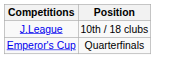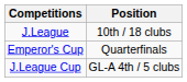 <table class="wikitable" style="text-align:center;">
 <tr>
 <th>Competitions</th>
 <th>Position</th>
 </tr>
 <tr>
 <td><a href='#'>J.League</a></td>
 <td>10th / 18 clubs</td>
 </tr>
 <tr>
 <td><a href='#'>Emperor's Cup</a></td>
 <td>Quarterfinals</td>
 </tr>
+<tr>
+<td><a href='#'>J.League Cup</a></td>
+<td>GL-A 4th / 5 clubs</td>
+</tr>
 </table>
